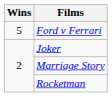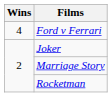 <table class="wikitable">
 <tr>
 <th>Wins</th>
 <th>Films</th>
 </tr>
 <tr>
-<td style="text-align:center">5</td>
+<td style="text-align:center">4</td>
 <td><em><a href='#'>Ford v Ferrari</a></em></td>
 </tr>
 <tr>
 <td rowspan="3" style="text-align:center">2</td>
 <td><em><a href='#'>Joker</a></em></td>
 </tr>
 <tr>
 <td><em><a href='#'>Marriage Story</a></em></td>
 </tr>
 <tr>
 <td><em><a href='#'>Rocketman</a></em></td>
 </tr>
 </table>
